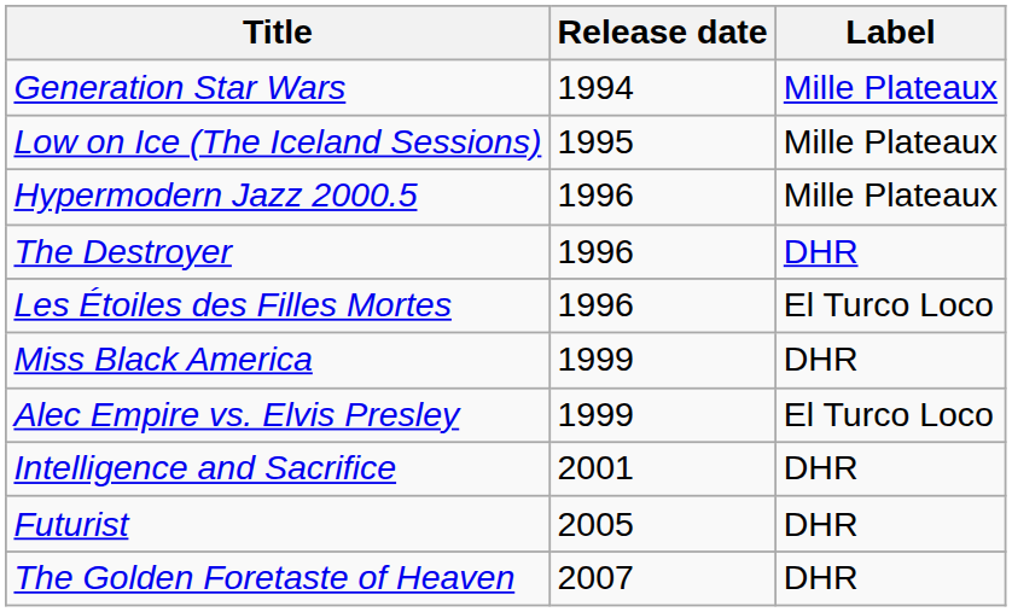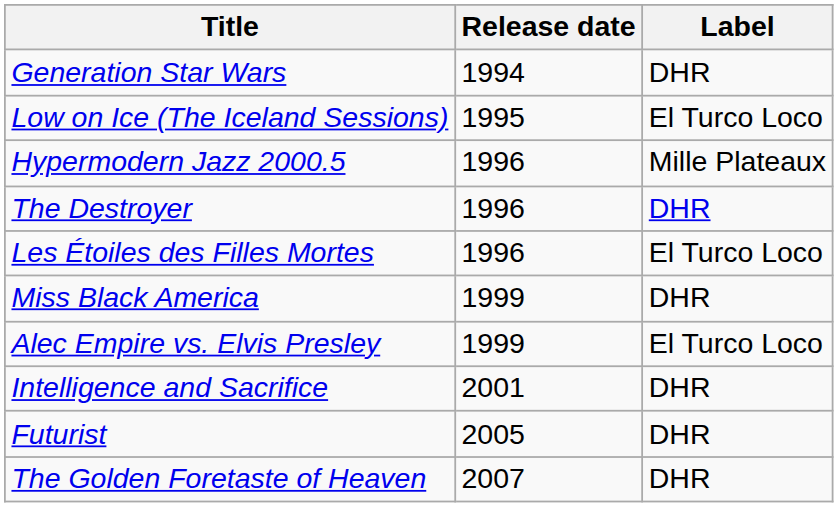 <table class="wikitable">
 <tr>
 <th>Title</th>
 <th>Release date</th>
 <th>Label</th>
 </tr>
 <tr>
 <td style="vertical-align:top;"><em><a href='#'>Generation Star Wars</a></em></td>
 <td style="vertical-align:top;">1994</td>
-<td style="vertical-align:top;"><a href='#'>Mille Plateaux</a></td>
+<td style="vertical-align:top;">DHR</td>
 </tr>
 <tr>
 <td style="vertical-align:top;"><em><a href='#'>Low on Ice (The Iceland Sessions)</a></em></td>
 <td style="vertical-align:top;">1995</td>
-<td style="vertical-align:top;">Mille Plateaux</td>
+<td style="vertical-align:top;">El Turco Loco</td>
 </tr>
 <tr>
 <td style="vertical-align:top;"><em><a href='#'>Hypermodern Jazz 2000.5</a></em></td>
 <td style="vertical-align:top;">1996</td>
 <td style="vertical-align:top;">Mille Plateaux</td>
 </tr>
 <tr>
 <td style="vertical-align:top;"><em><a href='#'>The Destroyer</a></em></td>
 <td style="vertical-align:top;">1996</td>
 <td style="vertical-align:top;"><a href='#'>DHR</a></td>
 </tr>
 <tr>
 <td style="vertical-align:top;"><em><a href='#'>Les Étoiles des Filles Mortes</a></em></td>
 <td style="vertical-align:top;">1996</td>
 <td style="vertical-align:top;">El Turco Loco</td>
 </tr>
 <tr>
 <td style="vertical-align:top;"><em><a href='#'>Miss Black America</a></em></td>
 <td style="vertical-align:top;">1999</td>
 <td style="vertical-align:top;">DHR</td>
 </tr>
 <tr>
 <td style="vertical-align:top;"><em><a href='#'>Alec Empire vs. Elvis Presley</a></em></td>
 <td style="vertical-align:top;">1999</td>
 <td style="vertical-align:top;">El Turco Loco</td>
 </tr>
 <tr>
 <td style="vertical-align:top;"><em><a href='#'>Intelligence and Sacrifice</a></em></td>
 <td style="vertical-align:top;">2001</td>
 <td style="vertical-align:top;">DHR</td>
 </tr>
 <tr>
 <td style="vertical-align:top;"><em><a href='#'>Futurist</a></em></td>
 <td style="vertical-align:top;">2005</td>
 <td style="vertical-align:top;">DHR</td>
 </tr>
 <tr>
 <td style="vertical-align:top;"><em><a href='#'>The Golden Foretaste of Heaven</a></em></td>
 <td style="vertical-align:top;">2007</td>
 <td style="vertical-align:top;">DHR</td>
 </tr>
 </table>
